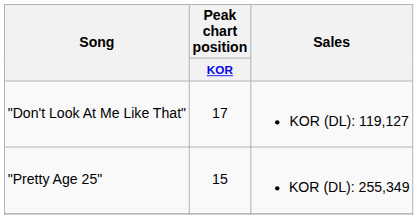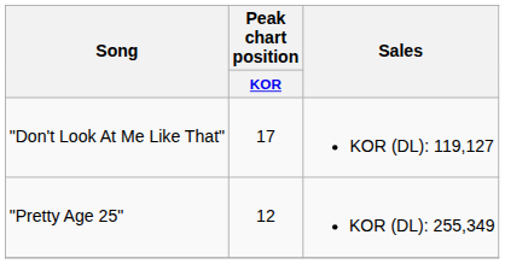 <table class="wikitable sortable" style="text-align:center;">
 <tr>
 <th rowspan="2">Song</th>
 <th colspan="1">Peak chart position</th>
 <th rowspan="2">Sales</th>
 </tr>
 <tr>
 <th width="30"><small><a href='#'>KOR</a></small><br></th>
 </tr>
 <tr>
 <td align="left">"Don't Look At Me Like That"</td>
 <td>17</td>
 <td><br><ul><li>KOR (DL): 119,127</li></ul></td>
 </tr>
 <tr>
 <td align="left">"Pretty Age 25"</td>
-<td>15</td>
+<td>12</td>
 <td><br><ul><li>KOR (DL): 255,349</li></ul></td>
 </tr>
 <tr>
 </tr>
 </table>
